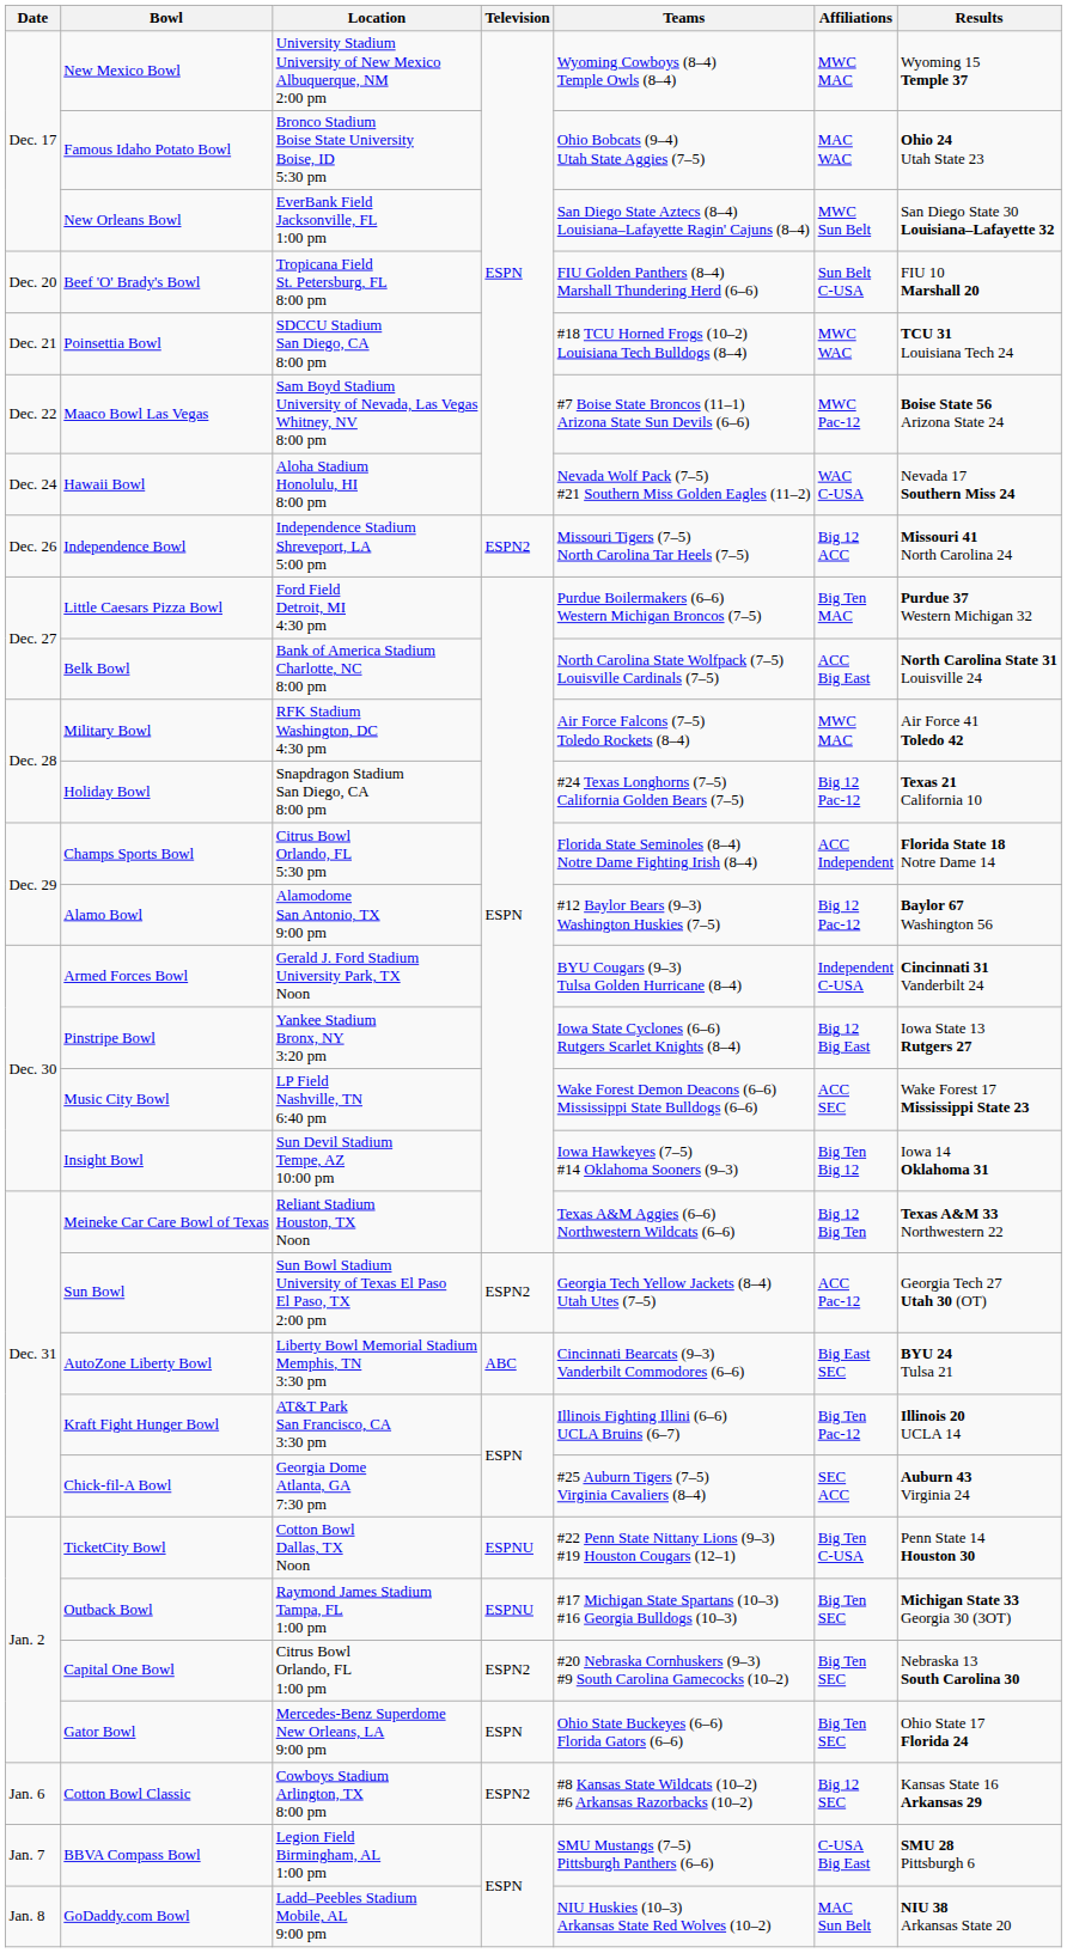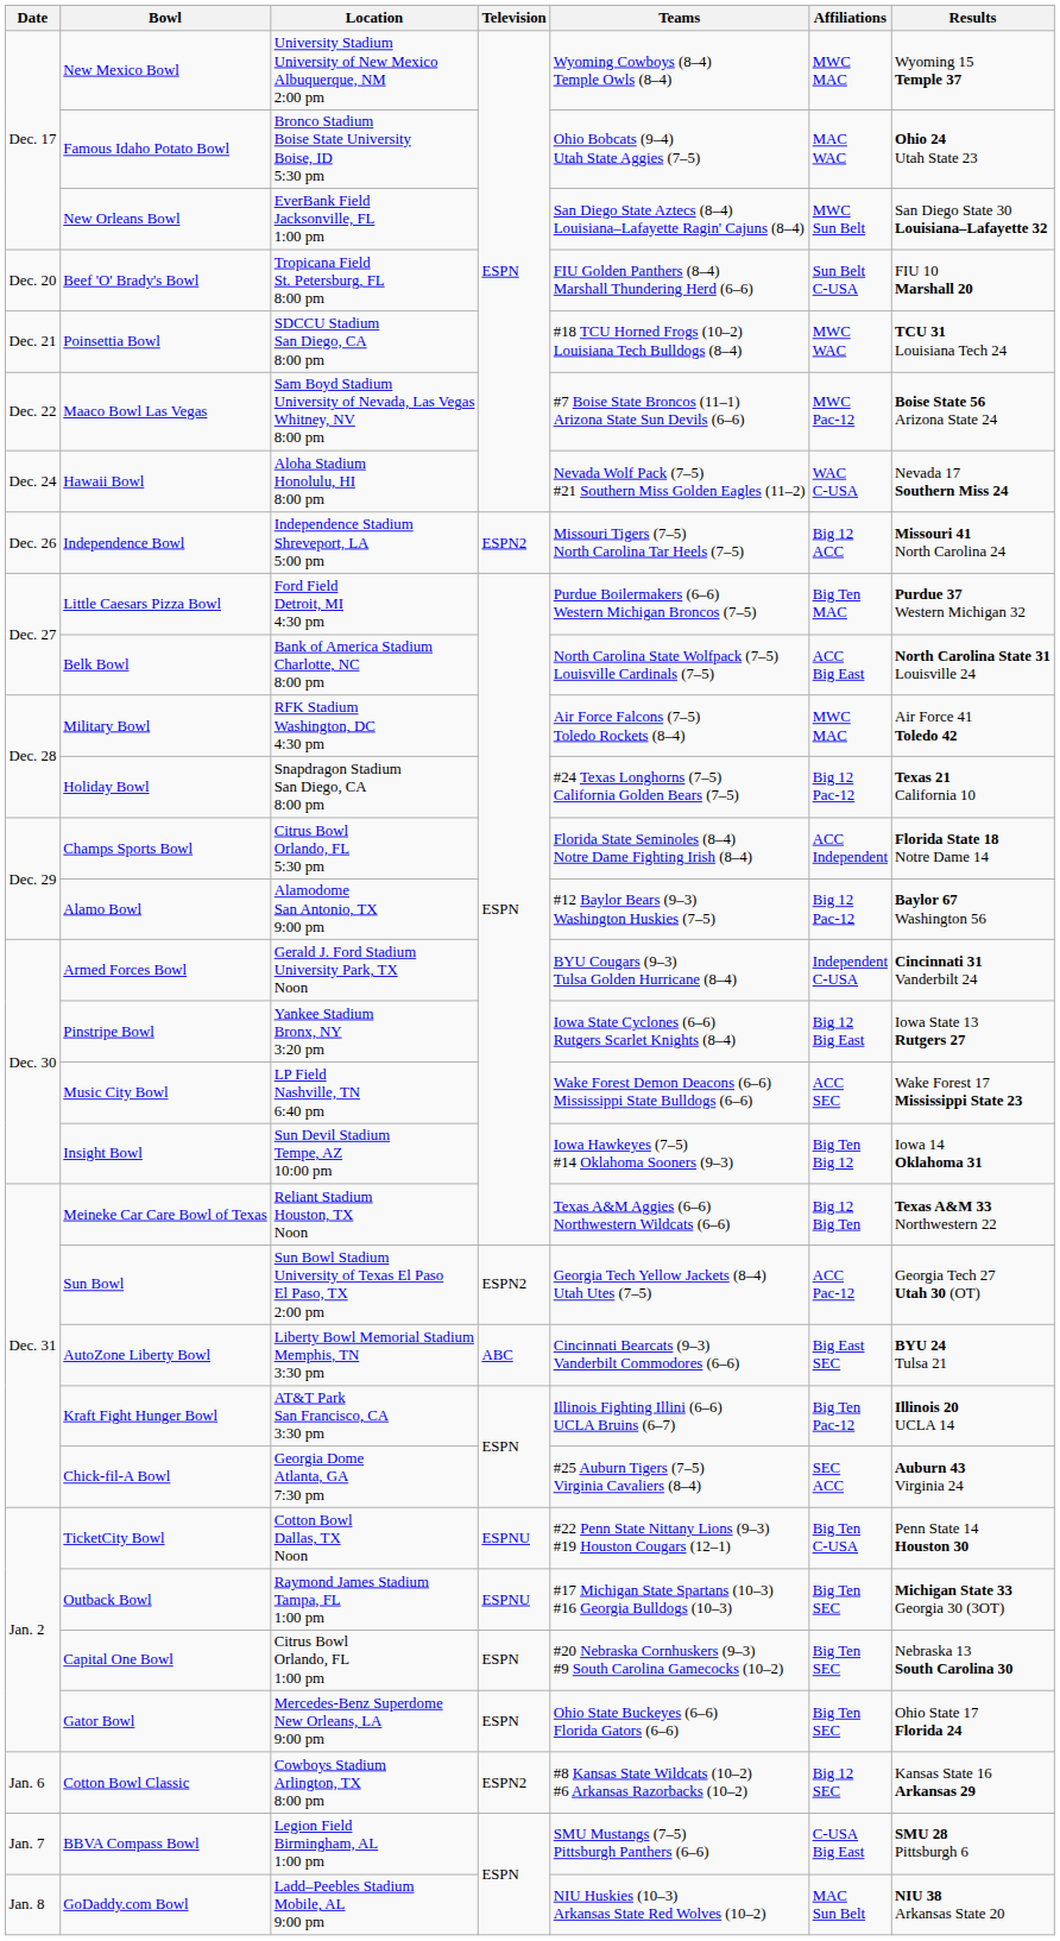 <table class="wikitable" style="font-size:90%;">
 <tr>
 <th>Date</th>
 <th>Bowl</th>
 <th>Location</th>
 <th>Television</th>
 <th>Teams</th>
 <th>Affiliations</th>
 <th>Results</th>
 </tr>
 <tr>
 <td rowspan=3 style=white-space:nowrap>Dec. 17</td>
 <td><a href='#'>New Mexico Bowl</a></td>
 <td><a href='#'>University Stadium</a><br><a href='#'>University of New Mexico</a><br><a href='#'>Albuquerque, NM</a><br>2:00 pm</td>
 <td rowspan=7><a href='#'>ESPN</a></td>
 <td><a href='#'>Wyoming Cowboys</a> (8–4)<br><a href='#'>Temple Owls</a> (8–4)</td>
 <td><a href='#'>MWC</a><br><a href='#'>MAC</a></td>
 <td>Wyoming 15<br><strong>Temple 37</strong></td>
 </tr>
 <tr>
 <td><a href='#'>Famous Idaho Potato Bowl</a></td>
 <td><a href='#'>Bronco Stadium</a><br><a href='#'>Boise State University</a><br><a href='#'>Boise, ID</a><br>5:30 pm</td>
 <td><a href='#'>Ohio Bobcats</a> (9–4)<br><a href='#'>Utah State Aggies</a> (7–5)</td>
 <td><a href='#'>MAC</a><br><a href='#'>WAC</a></td>
 <td><strong>Ohio 24</strong><br>Utah State 23</td>
 </tr>
 <tr>
 <td><a href='#'>New Orleans Bowl</a></td>
 <td><a href='#'>EverBank Field</a><br><a href='#'>Jacksonville, FL</a><br>1:00 pm</td>
 <td><a href='#'>San Diego State Aztecs</a> (8–4)<br><a href='#'>Louisiana–Lafayette Ragin' Cajuns</a> (8–4)</td>
 <td style=white-space:nowrap><a href='#'>MWC</a><br><a href='#'>Sun Belt</a></td>
 <td style=white-space:nowrap>San Diego State 30<br><strong>Louisiana–Lafayette 32</strong></td>
 </tr>
 <tr>
 <td>Dec. 20</td>
 <td><a href='#'>Beef 'O' Brady's Bowl</a></td>
 <td><a href='#'>Tropicana Field</a><br><a href='#'>St. Petersburg, FL</a><br>8:00 pm</td>
 <td><a href='#'>FIU Golden Panthers</a> (8–4)<br><a href='#'>Marshall Thundering Herd</a> (6–6)</td>
 <td><a href='#'>Sun Belt</a><br><a href='#'>C-USA</a></td>
 <td>FIU 10<br><strong>Marshall 20</strong></td>
 </tr>
 <tr>
 <td>Dec. 21</td>
 <td><a href='#'>Poinsettia Bowl</a></td>
 <td><a href='#'>SDCCU Stadium</a><br><a href='#'>San Diego, CA</a><br>8:00 pm</td>
 <td>#18 <a href='#'>TCU Horned Frogs</a> (10–2)<br><a href='#'>Louisiana Tech Bulldogs</a> (8–4)</td>
 <td><a href='#'>MWC</a><br><a href='#'>WAC</a></td>
 <td><strong>TCU 31</strong><br>Louisiana Tech 24</td>
 </tr>
 <tr>
 <td>Dec. 22</td>
 <td><a href='#'>Maaco Bowl Las Vegas</a></td>
 <td><a href='#'>Sam Boyd Stadium</a><br><a href='#'>University of Nevada, Las Vegas</a><br><a href='#'>Whitney, NV</a><br>8:00 pm</td>
 <td>#7 <a href='#'>Boise State Broncos</a> (11–1)<br><a href='#'>Arizona State Sun Devils</a> (6–6)</td>
 <td><a href='#'>MWC</a><br><a href='#'>Pac-12</a></td>
 <td><strong>Boise State 56</strong><br>Arizona State 24</td>
 </tr>
 <tr>
 <td>Dec. 24</td>
 <td><a href='#'>Hawaii Bowl</a></td>
 <td><a href='#'>Aloha Stadium</a><br><a href='#'>Honolulu, HI</a><br>8:00 pm</td>
 <td style=white-space:nowrap><a href='#'>Nevada Wolf Pack</a> (7–5)<br>#21 <a href='#'>Southern Miss Golden Eagles</a> (11–2)</td>
 <td><a href='#'>WAC</a><br><a href='#'>C-USA</a></td>
 <td>Nevada 17<br><strong>Southern Miss 24</strong></td>
 </tr>
 <tr>
 <td>Dec. 26</td>
 <td><a href='#'>Independence Bowl</a></td>
 <td><a href='#'>Independence Stadium</a><br><a href='#'>Shreveport, LA</a><br>5:00 pm</td>
 <td><a href='#'>ESPN2</a></td>
 <td><a href='#'>Missouri Tigers</a> (7–5)<br><a href='#'>North Carolina Tar Heels</a> (7–5)</td>
 <td><a href='#'>Big 12</a><br><a href='#'>ACC</a></td>
 <td><strong>Missouri 41</strong><br>North Carolina 24</td>
 </tr>
 <tr>
 <td rowspan=2>Dec. 27</td>
 <td><a href='#'>Little Caesars Pizza Bowl</a></td>
 <td><a href='#'>Ford Field</a><br><a href='#'>Detroit, MI</a><br>4:30 pm</td>
 <td rowspan=11>ESPN</td>
 <td><a href='#'>Purdue Boilermakers</a> (6–6)<br><a href='#'>Western Michigan Broncos</a> (7–5)</td>
 <td><a href='#'>Big Ten</a><br><a href='#'>MAC</a></td>
 <td><strong>Purdue 37</strong><br>Western Michigan 32</td>
 </tr>
 <tr>
 <td><a href='#'>Belk Bowl</a></td>
 <td><a href='#'>Bank of America Stadium</a><br><a href='#'>Charlotte, NC</a><br>8:00 pm</td>
 <td><a href='#'>North Carolina State Wolfpack</a> (7–5)<br><a href='#'>Louisville Cardinals</a> (7–5)</td>
 <td><a href='#'>ACC</a><br><a href='#'>Big East</a></td>
 <td><strong>North Carolina State 31</strong><br>Louisville 24</td>
 </tr>
 <tr>
 <td rowspan=2>Dec. 28</td>
 <td><a href='#'>Military Bowl</a></td>
 <td><a href='#'>RFK Stadium</a><br><a href='#'>Washington, DC</a><br>4:30 pm</td>
 <td><a href='#'>Air Force Falcons</a> (7–5)<br><a href='#'>Toledo Rockets</a> (8–4)</td>
 <td><a href='#'>MWC</a><br><a href='#'>MAC</a></td>
 <td>Air Force 41<br><strong>Toledo 42</strong></td>
 </tr>
 <tr>
 <td><a href='#'>Holiday Bowl</a></td>
 <td>Snapdragon Stadium<br>San Diego, CA<br>8:00 pm</td>
 <td>#24 <a href='#'>Texas Longhorns</a> (7–5)<br><a href='#'>California Golden Bears</a> (7–5)</td>
 <td><a href='#'>Big 12</a><br><a href='#'>Pac-12</a></td>
 <td><strong>Texas 21</strong><br> California 10</td>
 </tr>
 <tr>
 <td rowspan=2>Dec. 29</td>
 <td><a href='#'>Champs Sports Bowl</a></td>
 <td><a href='#'>Citrus Bowl</a><br><a href='#'>Orlando, FL</a><br>5:30 pm</td>
 <td><a href='#'>Florida State Seminoles</a> (8–4)<br><a href='#'>Notre Dame Fighting Irish</a> (8–4)</td>
 <td><a href='#'>ACC</a><br><a href='#'>Independent</a></td>
 <td><strong>Florida State 18</strong><br>Notre Dame 14</td>
 </tr>
 <tr>
 <td><a href='#'>Alamo Bowl</a></td>
 <td><a href='#'>Alamodome</a><br><a href='#'>San Antonio, TX</a><br>9:00 pm</td>
 <td>#12 <a href='#'>Baylor Bears</a> (9–3)<br><a href='#'>Washington Huskies</a> (7–5)</td>
 <td><a href='#'>Big 12</a><br><a href='#'>Pac-12</a></td>
 <td><strong>Baylor 67</strong><br>Washington 56</td>
 </tr>
 <tr>
 <td rowspan=4>Dec. 30</td>
 <td><a href='#'>Armed Forces Bowl</a></td>
 <td><a href='#'>Gerald J. Ford Stadium</a><br><a href='#'>University Park, TX</a><br>Noon</td>
 <td><a href='#'>BYU Cougars</a> (9–3)<br><a href='#'>Tulsa Golden Hurricane</a> (8–4)</td>
 <td><a href='#'>Independent</a><br><a href='#'>C-USA</a></td>
 <td><strong>Cincinnati 31</strong><br>Vanderbilt 24</td>
 </tr>
 <tr>
 <td><a href='#'>Pinstripe Bowl</a></td>
 <td><a href='#'>Yankee Stadium</a><br><a href='#'>Bronx, NY</a><br>3:20 pm</td>
 <td><a href='#'>Iowa State Cyclones</a> (6–6)<br><a href='#'>Rutgers Scarlet Knights</a> (8–4)</td>
 <td><a href='#'>Big 12</a><br><a href='#'>Big East</a></td>
 <td>Iowa State 13<br><strong>Rutgers 27</strong></td>
 </tr>
 <tr>
 <td><a href='#'>Music City Bowl</a></td>
 <td><a href='#'>LP Field</a><br><a href='#'>Nashville, TN</a><br>6:40 pm</td>
 <td><a href='#'>Wake Forest Demon Deacons</a> (6–6)<br><a href='#'>Mississippi State Bulldogs</a> (6–6)</td>
 <td><a href='#'>ACC</a><br><a href='#'>SEC</a></td>
 <td>Wake Forest 17<br><strong>Mississippi State 23</strong></td>
 </tr>
 <tr>
 <td><a href='#'>Insight Bowl</a></td>
 <td><a href='#'>Sun Devil Stadium</a><br><a href='#'>Tempe, AZ</a><br>10:00 pm</td>
 <td><a href='#'>Iowa Hawkeyes</a> (7–5)<br>#14 <a href='#'>Oklahoma Sooners</a> (9–3)</td>
 <td><a href='#'>Big Ten</a><br><a href='#'>Big 12</a></td>
 <td>Iowa 14<br><strong>Oklahoma 31</strong></td>
 </tr>
 <tr>
 <td rowspan=5>Dec. 31</td>
 <td><a href='#'>Meineke Car Care Bowl of Texas</a></td>
 <td><a href='#'>Reliant Stadium</a><br><a href='#'>Houston, TX</a><br>Noon</td>
 <td><a href='#'>Texas A&M Aggies</a> (6–6)<br><a href='#'>Northwestern Wildcats</a> (6–6)</td>
 <td><a href='#'>Big 12</a><br><a href='#'>Big Ten</a></td>
 <td><strong>Texas A&M 33</strong><br>Northwestern 22</td>
 </tr>
 <tr>
 <td><a href='#'>Sun Bowl</a></td>
 <td><a href='#'>Sun Bowl Stadium</a><br><a href='#'>University of Texas El Paso</a><br><a href='#'>El Paso, TX</a><br>2:00 pm</td>
 <td>ESPN2</td>
 <td><a href='#'>Georgia Tech Yellow Jackets</a> (8–4)<br><a href='#'>Utah Utes</a> (7–5)</td>
 <td><a href='#'>ACC</a><br><a href='#'>Pac-12</a></td>
 <td>Georgia Tech 27<br><strong>Utah 30</strong> (OT)</td>
 </tr>
 <tr>
 <td><a href='#'>AutoZone Liberty Bowl</a></td>
 <td><a href='#'>Liberty Bowl Memorial Stadium</a><br><a href='#'>Memphis, TN</a><br>3:30 pm</td>
 <td><a href='#'>ABC</a></td>
 <td><a href='#'>Cincinnati Bearcats</a> (9–3)<br><a href='#'>Vanderbilt Commodores</a> (6–6)</td>
 <td><a href='#'>Big East</a><br><a href='#'>SEC</a></td>
 <td><strong>BYU 24</strong><br>Tulsa 21</td>
 </tr>
 <tr>
 <td><a href='#'>Kraft Fight Hunger Bowl</a></td>
 <td><a href='#'>AT&T Park</a><br><a href='#'>San Francisco, CA</a><br>3:30 pm</td>
 <td rowspan=2>ESPN</td>
 <td><a href='#'>Illinois Fighting Illini</a> (6–6)<br><a href='#'>UCLA Bruins</a> (6–7)</td>
 <td><a href='#'>Big Ten</a><br><a href='#'>Pac-12</a></td>
 <td><strong>Illinois 20</strong><br>UCLA 14</td>
 </tr>
 <tr>
 <td><a href='#'>Chick-fil-A Bowl</a></td>
 <td><a href='#'>Georgia Dome</a><br><a href='#'>Atlanta, GA</a><br>7:30 pm</td>
 <td>#25 <a href='#'>Auburn Tigers</a> (7–5)<br><a href='#'>Virginia Cavaliers</a> (8–4)</td>
 <td><a href='#'>SEC</a><br><a href='#'>ACC</a></td>
 <td><strong>Auburn 43</strong><br>Virginia 24</td>
 </tr>
 <tr>
 <td rowspan=4>Jan. 2</td>
 <td><a href='#'>TicketCity Bowl</a></td>
 <td><a href='#'>Cotton Bowl</a><br><a href='#'>Dallas, TX</a><br>Noon</td>
 <td><a href='#'>ESPNU</a></td>
 <td>#22 <a href='#'>Penn State Nittany Lions</a> (9–3)<br>#19 <a href='#'>Houston Cougars</a> (12–1)</td>
 <td><a href='#'>Big Ten</a><br><a href='#'>C-USA</a></td>
 <td>Penn State 14<br><strong>Houston 30</strong></td>
 </tr>
 <tr>
 <td><a href='#'>Outback Bowl</a></td>
 <td><a href='#'>Raymond James Stadium</a><br><a href='#'>Tampa, FL</a><br>1:00 pm</td>
 <td><a href='#'>ESPNU</a></td>
 <td>#17 <a href='#'>Michigan State Spartans</a> (10–3)<br>#16 <a href='#'>Georgia Bulldogs</a> (10–3)</td>
 <td><a href='#'>Big Ten</a><br><a href='#'>SEC</a></td>
 <td><strong>Michigan State 33</strong><br>Georgia 30 (3OT)</td>
 </tr>
 <tr>
 <td><a href='#'>Capital One Bowl</a></td>
 <td>Citrus Bowl<br>Orlando, FL<br>1:00 pm</td>
-<td>ESPN2</td>
+<td>ESPN</td>
 <td>#20 <a href='#'>Nebraska Cornhuskers</a> (9–3)<br>#9 <a href='#'>South Carolina Gamecocks</a> (10–2)</td>
 <td><a href='#'>Big Ten</a><br><a href='#'>SEC</a></td>
 <td>Nebraska 13<br><strong>South Carolina 30</strong></td>
 </tr>
 <tr>
 <td><a href='#'>Gator Bowl</a></td>
 <td><a href='#'>Mercedes-Benz Superdome</a><br><a href='#'>New Orleans, LA</a><br>9:00 pm</td>
 <td>ESPN</td>
 <td><a href='#'>Ohio State Buckeyes</a> (6–6)<br><a href='#'>Florida Gators</a> (6–6)</td>
 <td><a href='#'>Big Ten</a><br><a href='#'>SEC</a></td>
 <td>Ohio State 17<br><strong>Florida 24</strong></td>
 </tr>
 <tr>
 <td>Jan. 6</td>
 <td><a href='#'>Cotton Bowl Classic</a></td>
 <td><a href='#'>Cowboys Stadium</a><br><a href='#'>Arlington, TX</a><br>8:00 pm</td>
 <td>ESPN2</td>
 <td>#8 <a href='#'>Kansas State Wildcats</a> (10–2)<br>#6 <a href='#'>Arkansas Razorbacks</a> (10–2)</td>
 <td><a href='#'>Big 12</a><br><a href='#'>SEC</a></td>
 <td>Kansas State 16<br><strong>Arkansas 29</strong></td>
 </tr>
 <tr>
 <td>Jan. 7</td>
 <td><a href='#'>BBVA Compass Bowl</a></td>
 <td><a href='#'>Legion Field</a><br><a href='#'>Birmingham, AL</a><br>1:00 pm</td>
 <td rowspan=2>ESPN</td>
 <td><a href='#'>SMU Mustangs</a> (7–5)<br><a href='#'>Pittsburgh Panthers</a> (6–6)</td>
 <td><a href='#'>C-USA</a><br><a href='#'>Big East</a></td>
 <td><strong>SMU 28</strong><br>Pittsburgh 6</td>
 </tr>
 <tr>
 <td>Jan. 8</td>
 <td><a href='#'>GoDaddy.com Bowl</a></td>
 <td><a href='#'>Ladd–Peebles Stadium</a><br><a href='#'>Mobile, AL</a><br>9:00 pm</td>
 <td><a href='#'>NIU Huskies</a> (10–3)<br><a href='#'>Arkansas State Red Wolves</a> (10–2)</td>
 <td><a href='#'>MAC</a><br><a href='#'>Sun Belt</a></td>
 <td><strong>NIU 38</strong><br>Arkansas State 20</td>
 </tr>
 </table>
